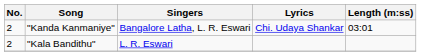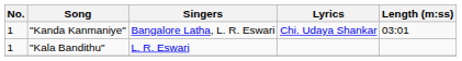 <table class="wikitable" style="font-size:95%;">
 <tr>
 <th>No.</th>
 <th>Song</th>
 <th>Singers</th>
 <th>Lyrics</th>
 <th>Length (m:ss)</th>
 </tr>
 <tr>
-<td>2</td>
+<td>1</td>
 <td>"Kanda Kanmaniye"</td>
 <td><a href='#'>Bangalore Latha</a>, L. R. Eswari</td>
 <td><a href='#'>Chi. Udaya Shankar</a></td>
 <td>03:01</td>
 </tr>
 <tr>
-<td>2</td>
+<td>1</td>
 <td>"Kala Bandithu"</td>
 <td><a href='#'>L. R. Eswari</a></td>
 <td></td>
 <td></td>
 </tr>
 <tr>
 </tr>
 </table>
